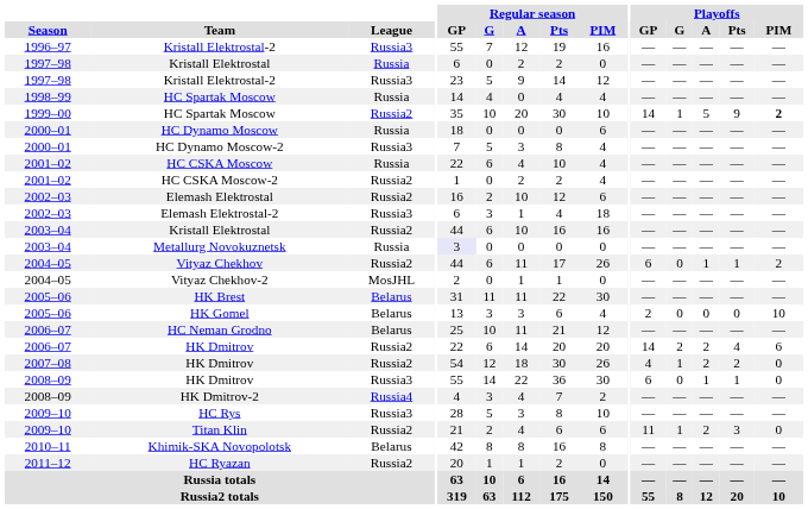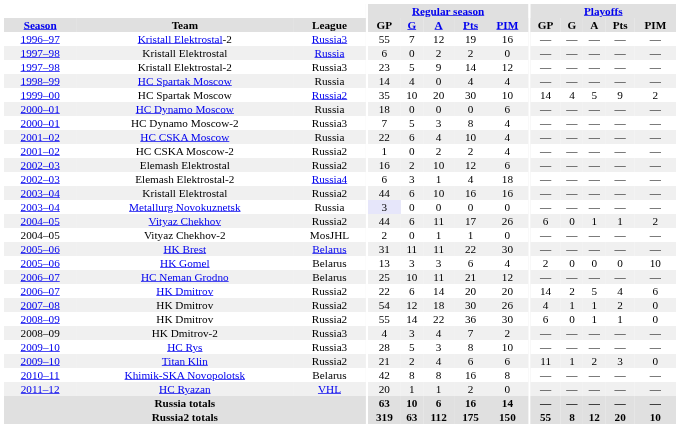 <table border="0" cellpadding="1" cellspacing="0" style="text-align:center; width:60em">
 <tr bgcolor="#e0e0e0">
 <th colspan="3" bgcolor="#ffffff"></th>
 <th rowspan="99" bgcolor="#ffffff"></th>
 <th colspan="5"><a href='#'>Regular season</a></th>
 <th rowspan="99" bgcolor="#ffffff"></th>
 <th colspan="5"><a href='#'>Playoffs</a></th>
 </tr>
 <tr bgcolor="#e0e0e0">
 <th><a href='#'>Season</a></th>
 <th>Team</th>
 <th>League</th>
 <th>GP</th>
 <th><a href='#'>G</a></th>
 <th><a href='#'>A</a></th>
 <th><a href='#'>Pts</a></th>
 <th><a href='#'>PIM</a></th>
 <th>GP</th>
 <th>G</th>
 <th>A</th>
 <th>Pts</th>
 <th>PIM</th>
 </tr>
 <tr>
 <td><a href='#'>1996–97</a></td>
 <td><a href='#'>Kristall Elektrostal</a>-2</td>
 <td><a href='#'>Russia3</a></td>
 <td>55</td>
 <td>7</td>
 <td>12</td>
 <td>19</td>
 <td>16</td>
 <td>—</td>
 <td>—</td>
 <td>—</td>
 <td>—</td>
 <td>—</td>
 </tr>
 <tr bgcolor="#f0f0f0">
 <td><a href='#'>1997–98</a></td>
 <td>Kristall Elektrostal</td>
 <td><a href='#'>Russia</a></td>
 <td>6</td>
 <td>0</td>
 <td>2</td>
 <td>2</td>
 <td>0</td>
 <td>—</td>
 <td>—</td>
 <td>—</td>
 <td>—</td>
 <td>—</td>
 </tr>
 <tr>
 <td><a href='#'>1997–98</a></td>
 <td>Kristall Elektrostal-2</td>
 <td>Russia3</td>
 <td>23</td>
 <td>5</td>
 <td>9</td>
 <td>14</td>
 <td>12</td>
 <td>—</td>
 <td>—</td>
 <td>—</td>
 <td>—</td>
 <td>—</td>
 </tr>
 <tr bgcolor="#f0f0f0">
 <td><a href='#'>1998–99</a></td>
 <td><a href='#'>HC Spartak Moscow</a></td>
 <td>Russia</td>
 <td>14</td>
 <td>4</td>
 <td>0</td>
 <td>4</td>
 <td>4</td>
 <td>—</td>
 <td>—</td>
 <td>—</td>
 <td>—</td>
 <td>—</td>
 </tr>
 <tr>
 <td><a href='#'>1999–00</a></td>
 <td>HC Spartak Moscow</td>
 <td><a href='#'>Russia2</a></td>
 <td>35</td>
 <td>10</td>
 <td>20</td>
 <td>30</td>
 <td>10</td>
 <td>14</td>
-<td>1</td>
+<td>4</td>
 <td>5</td>
 <td>9</td>
-<td><strong>2</strong></td>
+<td>2</td>
 </tr>
 <tr bgcolor="#f0f0f0">
 <td><a href='#'>2000–01</a></td>
 <td><a href='#'>HC Dynamo Moscow</a></td>
 <td>Russia</td>
 <td>18</td>
 <td>0</td>
 <td>0</td>
 <td>0</td>
 <td>6</td>
 <td>—</td>
 <td>—</td>
 <td>—</td>
 <td>—</td>
 <td>—</td>
 </tr>
 <tr>
 <td><a href='#'>2000–01</a></td>
 <td>HC Dynamo Moscow-2</td>
 <td>Russia3</td>
 <td>7</td>
 <td>5</td>
 <td>3</td>
 <td>8</td>
 <td>4</td>
 <td>—</td>
 <td>—</td>
 <td>—</td>
 <td>—</td>
 <td>—</td>
 </tr>
 <tr bgcolor="#f0f0f0">
 <td><a href='#'>2001–02</a></td>
 <td><a href='#'>HC CSKA Moscow</a></td>
 <td>Russia</td>
 <td>22</td>
 <td>6</td>
 <td>4</td>
 <td>10</td>
 <td>4</td>
 <td>—</td>
 <td>—</td>
 <td>—</td>
 <td>—</td>
 <td>—</td>
 </tr>
 <tr>
 <td><a href='#'>2001–02</a></td>
 <td>HC CSKA Moscow-2</td>
 <td>Russia2</td>
 <td>1</td>
 <td>0</td>
 <td>2</td>
 <td>2</td>
 <td>4</td>
 <td>—</td>
 <td>—</td>
 <td>—</td>
 <td>—</td>
 <td>—</td>
 </tr>
 <tr bgcolor="#f0f0f0">
 <td><a href='#'>2002–03</a></td>
 <td>Elemash Elektrostal</td>
 <td>Russia2</td>
 <td>16</td>
 <td>2</td>
 <td>10</td>
 <td>12</td>
 <td>6</td>
 <td>—</td>
 <td>—</td>
 <td>—</td>
 <td>—</td>
 <td>—</td>
 </tr>
 <tr>
 <td><a href='#'>2002–03</a></td>
 <td>Elemash Elektrostal-2</td>
-<td>Russia3</td>
+<td><a href='#'>Russia4</a></td>
 <td>6</td>
 <td>3</td>
 <td>1</td>
 <td>4</td>
 <td>18</td>
 <td>—</td>
 <td>—</td>
 <td>—</td>
 <td>—</td>
 <td>—</td>
 </tr>
 <tr bgcolor="#f0f0f0">
 <td><a href='#'>2003–04</a></td>
 <td>Kristall Elektrostal</td>
 <td>Russia2</td>
 <td>44</td>
 <td>6</td>
 <td>10</td>
 <td>16</td>
 <td>16</td>
 <td>—</td>
 <td>—</td>
 <td>—</td>
 <td>—</td>
 <td>—</td>
 </tr>
 <tr>
 <td><a href='#'>2003–04</a></td>
 <td><a href='#'>Metallurg Novokuznetsk</a></td>
 <td>Russia</td>
 <td style="background: lavender;">3</td>
 <td>0</td>
 <td>0</td>
 <td>0</td>
 <td>0</td>
 <td>—</td>
 <td>—</td>
 <td>—</td>
 <td>—</td>
 <td>—</td>
 </tr>
 <tr bgcolor="#f0f0f0">
 <td><a href='#'>2004–05</a></td>
 <td><a href='#'>Vityaz Chekhov</a></td>
 <td>Russia2</td>
 <td>44</td>
 <td>6</td>
 <td>11</td>
 <td>17</td>
 <td>26</td>
 <td>6</td>
 <td>0</td>
 <td>1</td>
 <td>1</td>
 <td>2</td>
 </tr>
 <tr>
 <td>2004–05</td>
 <td>Vityaz Chekhov-2</td>
 <td>MosJHL</td>
 <td>2</td>
 <td>0</td>
 <td>1</td>
 <td>1</td>
 <td>0</td>
 <td>—</td>
 <td>—</td>
 <td>—</td>
 <td>—</td>
 <td>—</td>
 </tr>
 <tr bgcolor="#f0f0f0">
 <td><a href='#'>2005–06</a></td>
 <td><a href='#'>HK Brest</a></td>
 <td><a href='#'>Belarus</a></td>
 <td>31</td>
 <td>11</td>
 <td>11</td>
 <td>22</td>
 <td>30</td>
 <td>—</td>
 <td>—</td>
 <td>—</td>
 <td>—</td>
 <td>—</td>
 </tr>
 <tr>
 <td><a href='#'>2005–06</a></td>
 <td><a href='#'>HK Gomel</a></td>
 <td>Belarus</td>
 <td>13</td>
 <td>3</td>
 <td>3</td>
 <td>6</td>
 <td>4</td>
 <td>2</td>
 <td>0</td>
 <td>0</td>
 <td>0</td>
 <td>10</td>
 </tr>
 <tr bgcolor="#f0f0f0">
 <td><a href='#'>2006–07</a></td>
 <td><a href='#'>HC Neman Grodno</a></td>
 <td>Belarus</td>
 <td>25</td>
 <td>10</td>
 <td>11</td>
 <td>21</td>
 <td>12</td>
 <td>—</td>
 <td>—</td>
 <td>—</td>
 <td>—</td>
 <td>—</td>
 </tr>
 <tr>
 <td><a href='#'>2006–07</a></td>
 <td><a href='#'>HK Dmitrov</a></td>
 <td>Russia2</td>
 <td>22</td>
 <td>6</td>
 <td>14</td>
 <td>20</td>
 <td>20</td>
 <td>14</td>
 <td>2</td>
-<td>2</td>
+<td>5</td>
 <td>4</td>
 <td>6</td>
 </tr>
 <tr bgcolor="#f0f0f0">
 <td><a href='#'>2007–08</a></td>
 <td>HK Dmitrov</td>
 <td>Russia2</td>
 <td>54</td>
 <td>12</td>
 <td>18</td>
 <td>30</td>
 <td>26</td>
 <td>4</td>
 <td>1</td>
-<td>2</td>
+<td>1</td>
 <td>2</td>
 <td>0</td>
 </tr>
 <tr>
 <td><a href='#'>2008–09</a></td>
 <td>HK Dmitrov</td>
-<td>Russia3</td>
+<td>Russia2</td>
 <td>55</td>
 <td>14</td>
 <td>22</td>
 <td>36</td>
 <td>30</td>
 <td>6</td>
 <td>0</td>
 <td>1</td>
 <td>1</td>
 <td>0</td>
 </tr>
 <tr bgcolor="#f0f0f0">
 <td>2008–09</td>
 <td>HK Dmitrov-2</td>
-<td><a href='#'>Russia4</a></td>
+<td>Russia3</td>
 <td>4</td>
 <td>3</td>
 <td>4</td>
 <td>7</td>
 <td>2</td>
 <td>—</td>
 <td>—</td>
 <td>—</td>
 <td>—</td>
 <td>—</td>
 </tr>
 <tr>
 <td><a href='#'>2009–10</a></td>
 <td><a href='#'>HC Rys</a></td>
 <td>Russia3</td>
 <td>28</td>
 <td>5</td>
 <td>3</td>
 <td>8</td>
 <td>10</td>
 <td>—</td>
 <td>—</td>
 <td>—</td>
 <td>—</td>
 <td>—</td>
 </tr>
 <tr bgcolor="#f0f0f0">
 <td><a href='#'>2009–10</a></td>
 <td><a href='#'>Titan Klin</a></td>
 <td>Russia2</td>
 <td>21</td>
 <td>2</td>
 <td>4</td>
 <td>6</td>
 <td>6</td>
 <td>11</td>
 <td>1</td>
 <td>2</td>
 <td>3</td>
 <td>0</td>
 </tr>
 <tr>
 <td><a href='#'>2010–11</a></td>
 <td><a href='#'>Khimik-SKA Novopolotsk</a></td>
 <td>Belarus</td>
 <td>42</td>
 <td>8</td>
 <td>8</td>
 <td>16</td>
 <td>8</td>
 <td>—</td>
 <td>—</td>
 <td>—</td>
 <td>—</td>
 <td>—</td>
 </tr>
 <tr bgcolor="#f0f0f0">
 <td><a href='#'>2011–12</a></td>
 <td><a href='#'>HC Ryazan</a></td>
-<td>Russia2</td>
+<td><a href='#'>VHL</a></td>
 <td>20</td>
 <td>1</td>
 <td>1</td>
 <td>2</td>
 <td>0</td>
 <td>—</td>
 <td>—</td>
 <td>—</td>
 <td>—</td>
 <td>—</td>
 </tr>
 <tr>
 </tr>
 <tr ALIGN="center" bgcolor="#e0e0e0">
 <th colspan="3">Russia totals</th>
 <th ALIGN="center">63</th>
 <th ALIGN="center">10</th>
 <th ALIGN="center">6</th>
 <th ALIGN="center">16</th>
 <th ALIGN="center">14</th>
 <th ALIGN="center">—</th>
 <th ALIGN="center">—</th>
 <th ALIGN="center">—</th>
 <th ALIGN="center">—</th>
 <th ALIGN="center">—</th>
 </tr>
 <tr>
 </tr>
 <tr ALIGN="center" bgcolor="#e0e0e0">
 <th colspan="3">Russia2 totals</th>
 <th ALIGN="center">319</th>
 <th ALIGN="center">63</th>
 <th ALIGN="center">112</th>
 <th ALIGN="center">175</th>
 <th ALIGN="center">150</th>
 <th ALIGN="center">55</th>
 <th ALIGN="center">8</th>
 <th ALIGN="center">12</th>
 <th ALIGN="center">20</th>
 <th ALIGN="center">10</th>
 </tr>
 </table>
